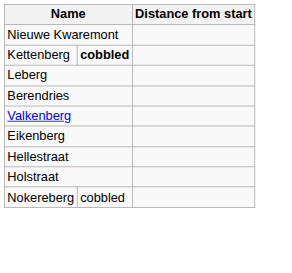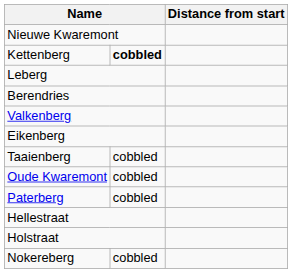 <table class=wikitable>
 <tr>
 <th colspan=2>Name</th>
 <th>Distance from start</th>
 </tr>
 <tr>
 <td colspan=2>Nieuwe Kwaremont</td>
 <td></td>
 </tr>
 <tr>
 <td>Kettenberg</td>
 <td><strong>cobbled</strong></td>
 <td></td>
 </tr>
 <tr>
 <td colspan=2>Leberg</td>
 <td></td>
 </tr>
 <tr>
 <td colspan=2>Berendries</td>
 <td></td>
 </tr>
 <tr>
 <td colspan=2><a href='#'>Valkenberg</a></td>
 <td></td>
 </tr>
 <tr>
 <td colspan=2>Eikenberg</td>
 <td></td>
 </tr>
 <tr>
+<td>Taaienberg</td>
+<td>cobbled</td>
+<td></td>
+</tr>
+<tr>
+<td><a href='#'>Oude Kwaremont</a></td>
+<td>cobbled</td>
+<td></td>
+</tr>
+<tr>
+<td><a href='#'>Paterberg</a></td>
+<td>cobbled</td>
+<td></td>
+</tr>
+<tr>
 <td colspan=2>Hellestraat</td>
 <td></td>
 </tr>
 <tr>
 <td colspan=2>Holstraat</td>
 <td></td>
 </tr>
 <tr>
 <td>Nokereberg</td>
 <td>cobbled</td>
 <td></td>
 </tr>
 </table>
